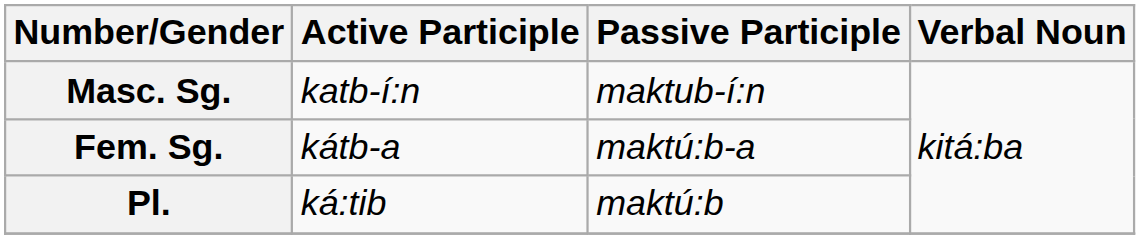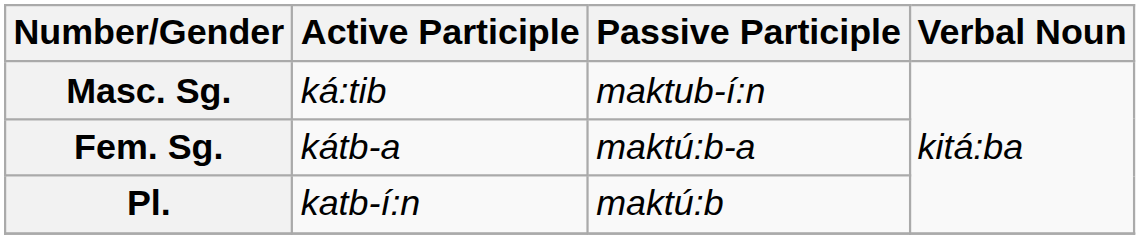 <table class="wikitable">
 <tr>
 <th>Number/Gender</th>
 <th>Active Participle</th>
 <th>Passive Participle</th>
 <th>Verbal Noun</th>
 </tr>
 <tr>
 <th>Masc. Sg.</th>
-<td><em>katb-í:n</em></td>
+<td><em>ká:tib</em></td>
 <td><em>maktub-í:n</em></td>
 <td rowspan=3><em>kitá:ba</em></td>
 </tr>
 <tr>
 <th>Fem. Sg.</th>
 <td><em>kátb-a</em></td>
 <td><em>maktú:b-a</em></td>
 </tr>
 <tr>
 <th>Pl.</th>
-<td><em>ká:tib</em></td>
+<td><em>katb-í:n</em></td>
 <td><em>maktú:b</em></td>
 </tr>
 <tr>
 </tr>
 </table>
